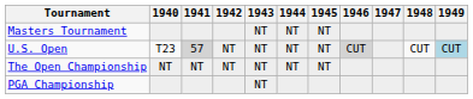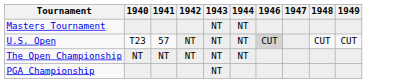 <table class="wikitable" style="font-size:95%;text-align:center;">
 <tr>
 <th>Tournament</th>
 <th>1940</th>
 <th>1941</th>
 <th>1942</th>
 <th>1943</th>
 <th>1944</th>
-<th>1945</th>
 <th>1946</th>
 <th>1947</th>
 <th>1948</th>
 <th>1949</th>
 </tr>
 <tr>
 <td align=left><a href='#'>Masters Tournament</a></td>
 <td style="background:#eeeeee;"></td>
 <td style="background:#eeeeee;"></td>
 <td style="background:#eeeeee;"></td>
 <td style="background:#eeeeee;">NT</td>
 <td style="background:#eeeeee;">NT</td>
-<td style="background:#eeeeee;">NT</td>
 <td style="background:#eeeeee;"></td>
 <td style="background:#eeeeee;"></td>
 <td style="background:#eeeeee;"></td>
 <td style="background:#eeeeee;"></td>
 </tr>
 <tr>
 <td align=left><a href='#'>U.S. Open</a></td>
 <td>T23</td>
-<td style="background: lightgrey;">57</td>
-<td style="background:#eeeeee;">NT</td>
+<td>57</td>
 <td style="background:#eeeeee;">NT</td>
 <td style="background:#eeeeee;">NT</td>
 <td style="background:#eeeeee;">NT</td>
 <td style="background: lightgrey;">CUT</td>
 <td style="background:#eeeeee;"></td>
 <td>CUT</td>
-<td style="background: lightblue;">CUT</td>
+<td>CUT</td>
 </tr>
 <tr>
 <td align=left><a href='#'>The Open Championship</a></td>
-<td style="background:#eeeeee;">NT</td>
 <td style="background:#eeeeee;">NT</td>
 <td style="background:#eeeeee;">NT</td>
 <td style="background:#eeeeee;">NT</td>
 <td style="background:#eeeeee;">NT</td>
 <td style="background:#eeeeee;">NT</td>
 <td style="background:#eeeeee;"></td>
 <td style="background:#eeeeee;"></td>
 <td style="background:#eeeeee;"></td>
 <td style="background:#eeeeee;"></td>
 </tr>
 <tr>
 <td align=left><a href='#'>PGA Championship</a></td>
 <td style="background:#eeeeee;"></td>
 <td style="background:#eeeeee;"></td>
 <td style="background:#eeeeee;"></td>
 <td style="background:#eeeeee;">NT</td>
 <td style="background:#eeeeee;"></td>
 <td style="background:#eeeeee;"></td>
 <td style="background:#eeeeee;"></td>
 <td style="background:#eeeeee;"></td>
 <td style="background:#eeeeee;"></td>
-<td style="background:#eeeeee;"></td>
 </tr>
 </table>
